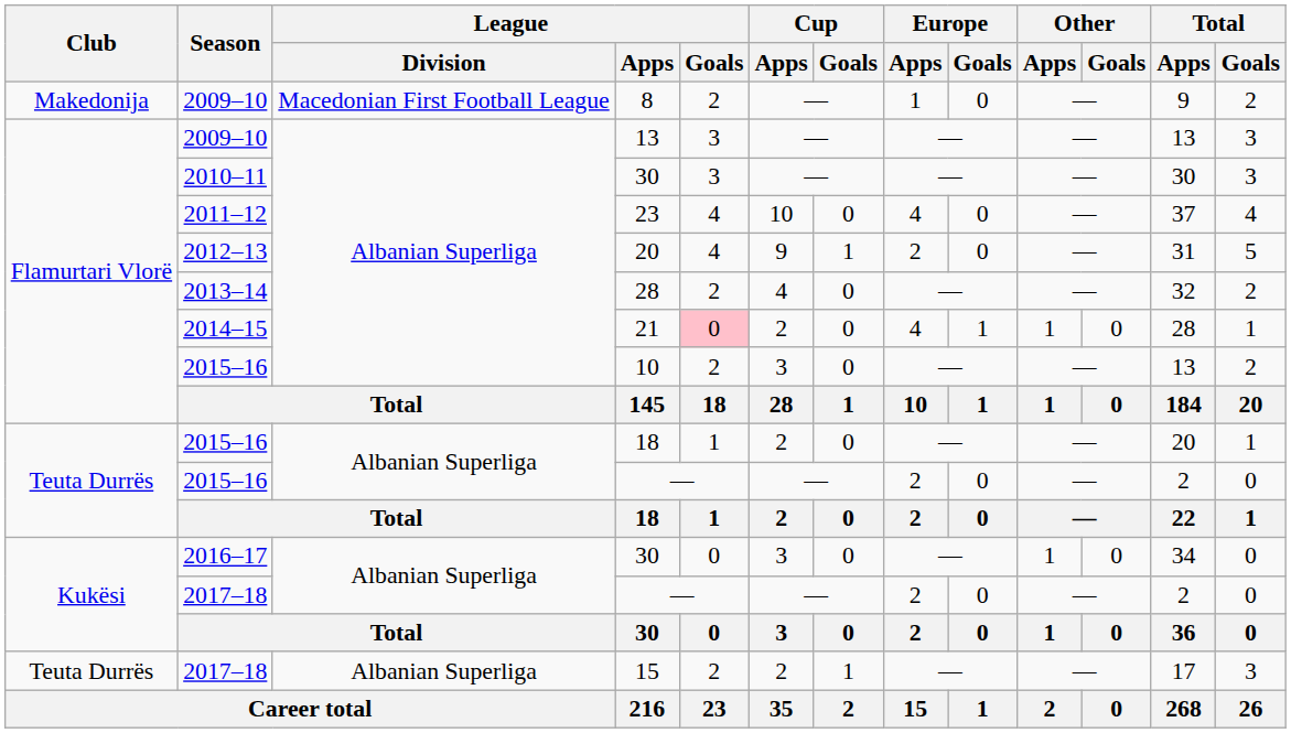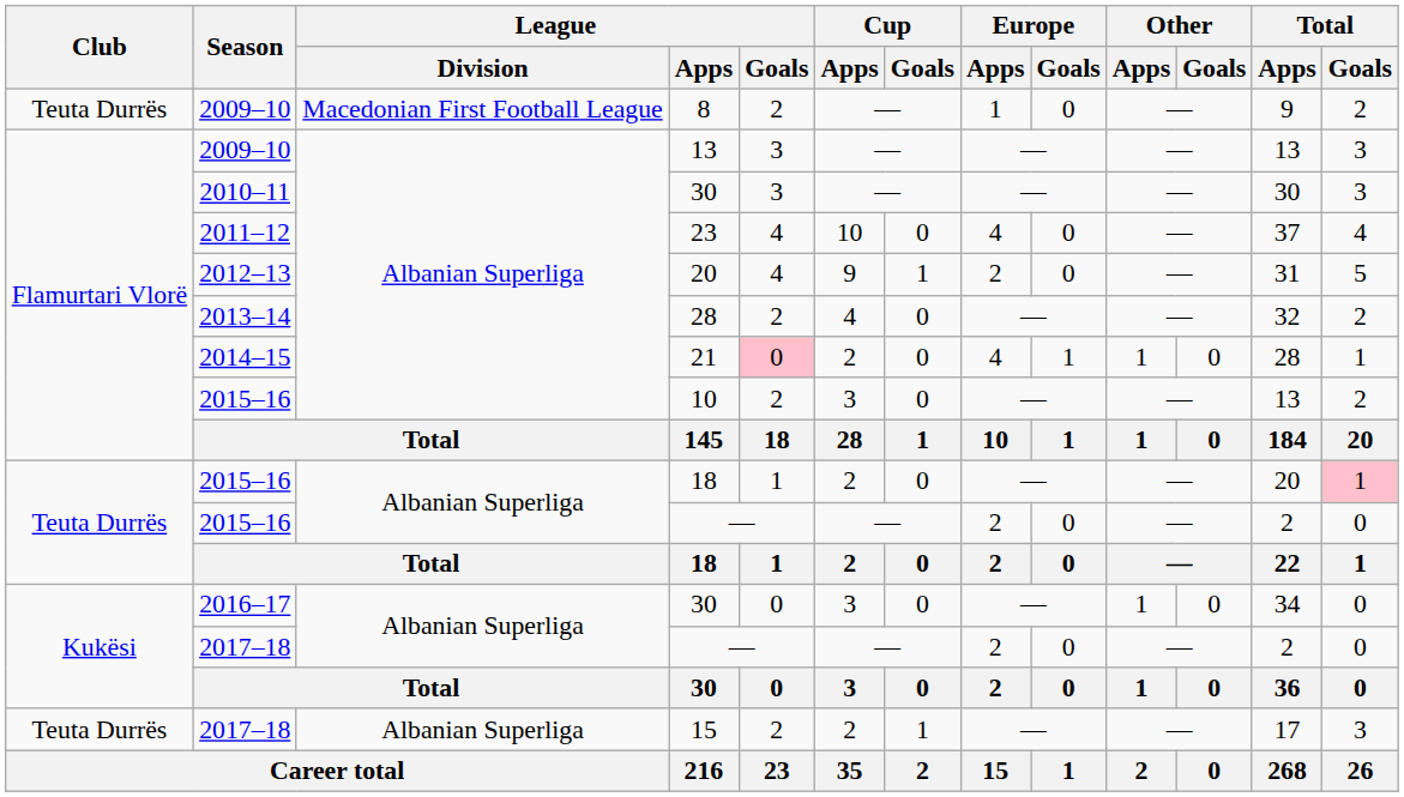 <table class="wikitable" style="text-align:center">
 <tr>
 <th rowspan="2">Club</th>
 <th rowspan="2">Season</th>
 <th colspan="3">League</th>
 <th colspan="2">Cup</th>
 <th colspan="2">Europe</th>
 <th colspan="2">Other</th>
 <th colspan="2">Total</th>
 </tr>
 <tr>
 <th>Division</th>
 <th>Apps</th>
 <th>Goals</th>
 <th>Apps</th>
 <th>Goals</th>
 <th>Apps</th>
 <th>Goals</th>
 <th>Apps</th>
 <th>Goals</th>
 <th>Apps</th>
 <th>Goals</th>
 </tr>
 <tr>
-<td><a href='#'>Makedonija</a></td>
+<td>Teuta Durrës</td>
 <td><a href='#'>2009–10</a></td>
 <td><a href='#'>Macedonian First Football League</a></td>
 <td>8</td>
 <td>2</td>
 <td colspan="2">—</td>
 <td>1</td>
 <td>0</td>
 <td colspan="2">—</td>
 <td>9</td>
 <td>2</td>
 </tr>
 <tr>
 <td rowspan="8"><a href='#'>Flamurtari Vlorë</a></td>
 <td><a href='#'>2009–10</a></td>
 <td rowspan="7"><a href='#'>Albanian Superliga</a></td>
 <td>13</td>
 <td>3</td>
 <td colspan="2">—</td>
 <td colspan="2">—</td>
 <td colspan="2">—</td>
 <td>13</td>
 <td>3</td>
 </tr>
 <tr>
 <td><a href='#'>2010–11</a></td>
 <td>30</td>
 <td>3</td>
 <td colspan="2">—</td>
 <td colspan="2">—</td>
 <td colspan="2">—</td>
 <td>30</td>
 <td>3</td>
 </tr>
 <tr>
 <td><a href='#'>2011–12</a></td>
 <td>23</td>
 <td>4</td>
 <td>10</td>
 <td>0</td>
 <td>4</td>
 <td>0</td>
 <td colspan="2">—</td>
 <td>37</td>
 <td>4</td>
 </tr>
 <tr>
 <td><a href='#'>2012–13</a></td>
 <td>20</td>
 <td>4</td>
 <td>9</td>
 <td>1</td>
 <td>2</td>
 <td>0</td>
 <td colspan="2">—</td>
 <td>31</td>
 <td>5</td>
 </tr>
 <tr>
 <td><a href='#'>2013–14</a></td>
 <td>28</td>
 <td>2</td>
 <td>4</td>
 <td>0</td>
 <td colspan="2">—</td>
 <td colspan="2">—</td>
 <td>32</td>
 <td>2</td>
 </tr>
 <tr>
 <td><a href='#'>2014–15</a></td>
 <td>21</td>
 <td style="background: pink;">0</td>
 <td>2</td>
 <td>0</td>
 <td>4</td>
 <td>1</td>
 <td>1</td>
 <td>0</td>
 <td>28</td>
 <td>1</td>
 </tr>
 <tr>
 <td><a href='#'>2015–16</a></td>
 <td>10</td>
 <td>2</td>
 <td>3</td>
 <td>0</td>
 <td colspan="2">—</td>
 <td colspan="2">—</td>
 <td>13</td>
 <td>2</td>
 </tr>
 <tr>
 <th colspan="2">Total</th>
 <th>145</th>
 <th>18</th>
 <th>28</th>
 <th>1</th>
 <th>10</th>
 <th>1</th>
 <th>1</th>
 <th>0</th>
 <th>184</th>
 <th>20</th>
 </tr>
 <tr>
 <td rowspan="3"><a href='#'>Teuta Durrës</a></td>
 <td><a href='#'>2015–16</a></td>
 <td rowspan="2">Albanian Superliga</td>
 <td>18</td>
 <td>1</td>
 <td>2</td>
 <td>0</td>
 <td colspan="2">—</td>
 <td colspan="2">—</td>
 <td>20</td>
-<td>1</td>
+<td style="background: pink;">1</td>
 </tr>
 <tr>
 <td><a href='#'>2015–16</a></td>
 <td colspan="2">—</td>
 <td colspan="2">—</td>
 <td>2</td>
 <td>0</td>
 <td colspan="2">—</td>
 <td>2</td>
 <td>0</td>
 </tr>
 <tr>
 <th colspan="2">Total</th>
 <th>18</th>
 <th>1</th>
 <th>2</th>
 <th>0</th>
 <th>2</th>
 <th>0</th>
 <th colspan="2">—</th>
 <th>22</th>
 <th>1</th>
 </tr>
 <tr>
 <td rowspan="3"><a href='#'>Kukësi</a></td>
 <td><a href='#'>2016–17</a></td>
 <td rowspan="2">Albanian Superliga</td>
 <td>30</td>
 <td>0</td>
 <td>3</td>
 <td>0</td>
 <td colspan="2">—</td>
 <td>1</td>
 <td>0</td>
 <td>34</td>
 <td>0</td>
 </tr>
 <tr>
 <td><a href='#'>2017–18</a></td>
 <td colspan="2">—</td>
 <td colspan="2">—</td>
 <td>2</td>
 <td>0</td>
 <td colspan="2">—</td>
 <td>2</td>
 <td>0</td>
 </tr>
 <tr>
 <th colspan="2">Total</th>
 <th>30</th>
 <th>0</th>
 <th>3</th>
 <th>0</th>
 <th>2</th>
 <th>0</th>
 <th>1</th>
 <th>0</th>
 <th>36</th>
 <th>0</th>
 </tr>
 <tr>
 <td>Teuta Durrës</td>
 <td><a href='#'>2017–18</a></td>
 <td>Albanian Superliga</td>
 <td>15</td>
 <td>2</td>
 <td>2</td>
 <td>1</td>
 <td colspan="2">—</td>
 <td colspan="2">—</td>
 <td>17</td>
 <td>3</td>
 </tr>
 <tr>
 <th colspan="3">Career total</th>
 <th>216</th>
 <th>23</th>
 <th>35</th>
 <th>2</th>
 <th>15</th>
 <th>1</th>
 <th>2</th>
 <th>0</th>
 <th>268</th>
 <th>26</th>
 </tr>
 </table>
